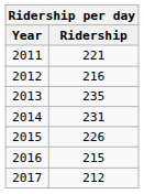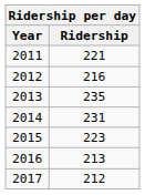 <table class="wikitable" style="margin: 1em 0.2em; text-align: center;">
 <tr>
 <th colspan="2">Ridership per day </th>
 </tr>
 <tr>
 <th>Year</th>
 <th>Ridership</th>
 </tr>
 <tr>
 <td>2011</td>
 <td>221</td>
 </tr>
 <tr>
 <td>2012</td>
 <td>216</td>
 </tr>
 <tr>
 <td>2013</td>
 <td>235</td>
 </tr>
 <tr>
 <td>2014</td>
 <td>231</td>
 </tr>
 <tr>
 <td>2015</td>
-<td>226</td>
+<td>223</td>
 </tr>
 <tr>
 <td>2016</td>
-<td>215</td>
+<td>213</td>
 </tr>
 <tr>
 <td>2017</td>
 <td>212</td>
 </tr>
 </table>
